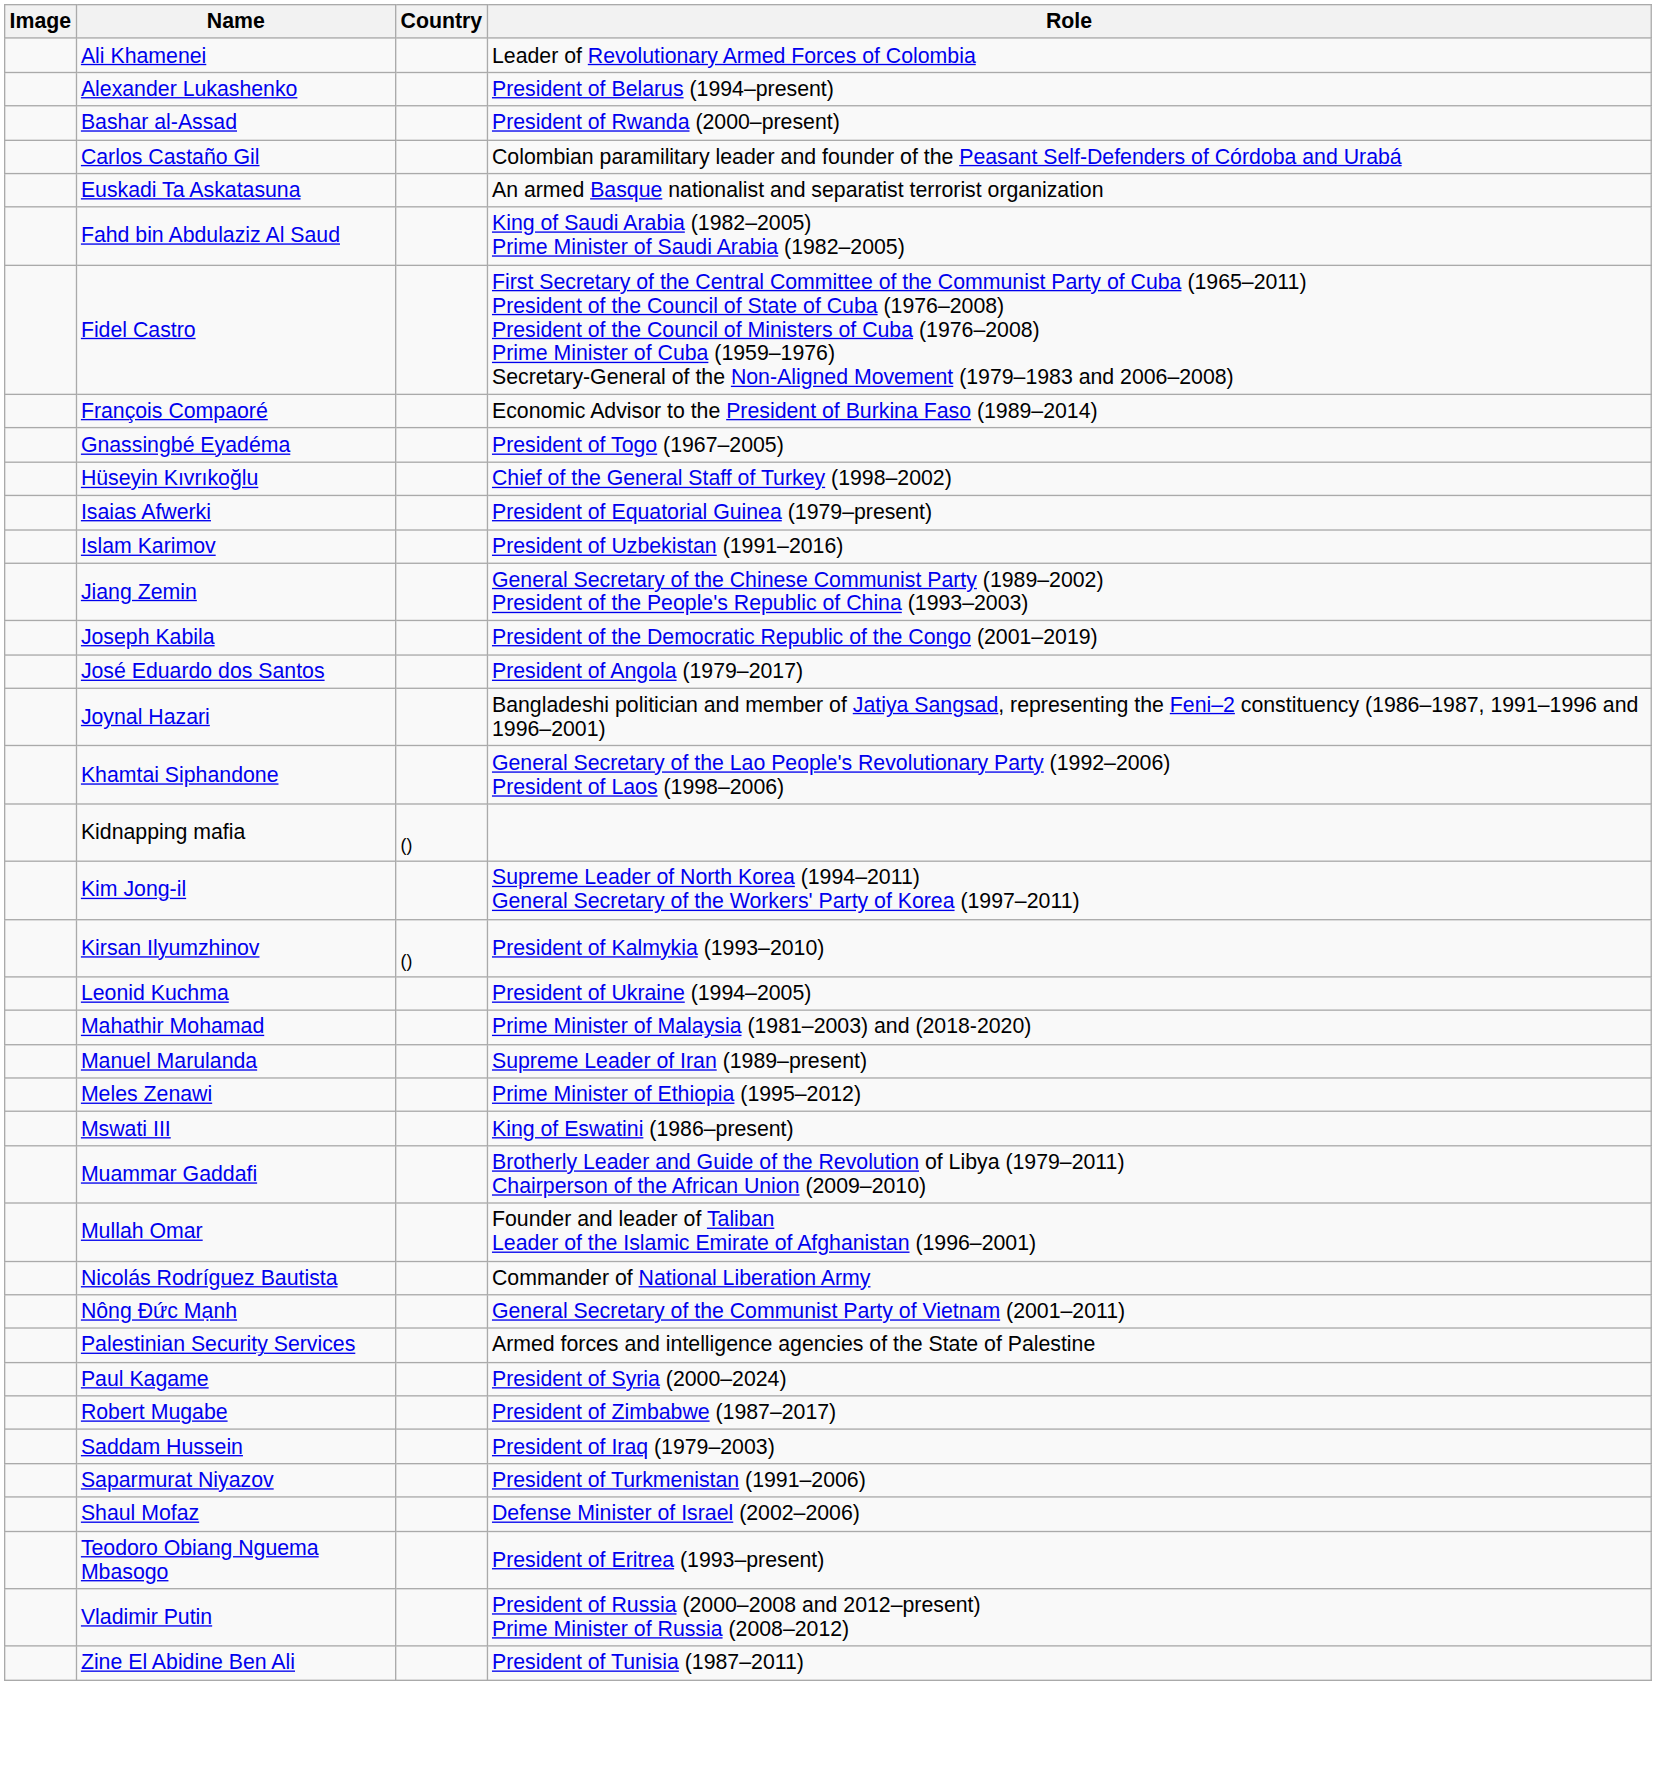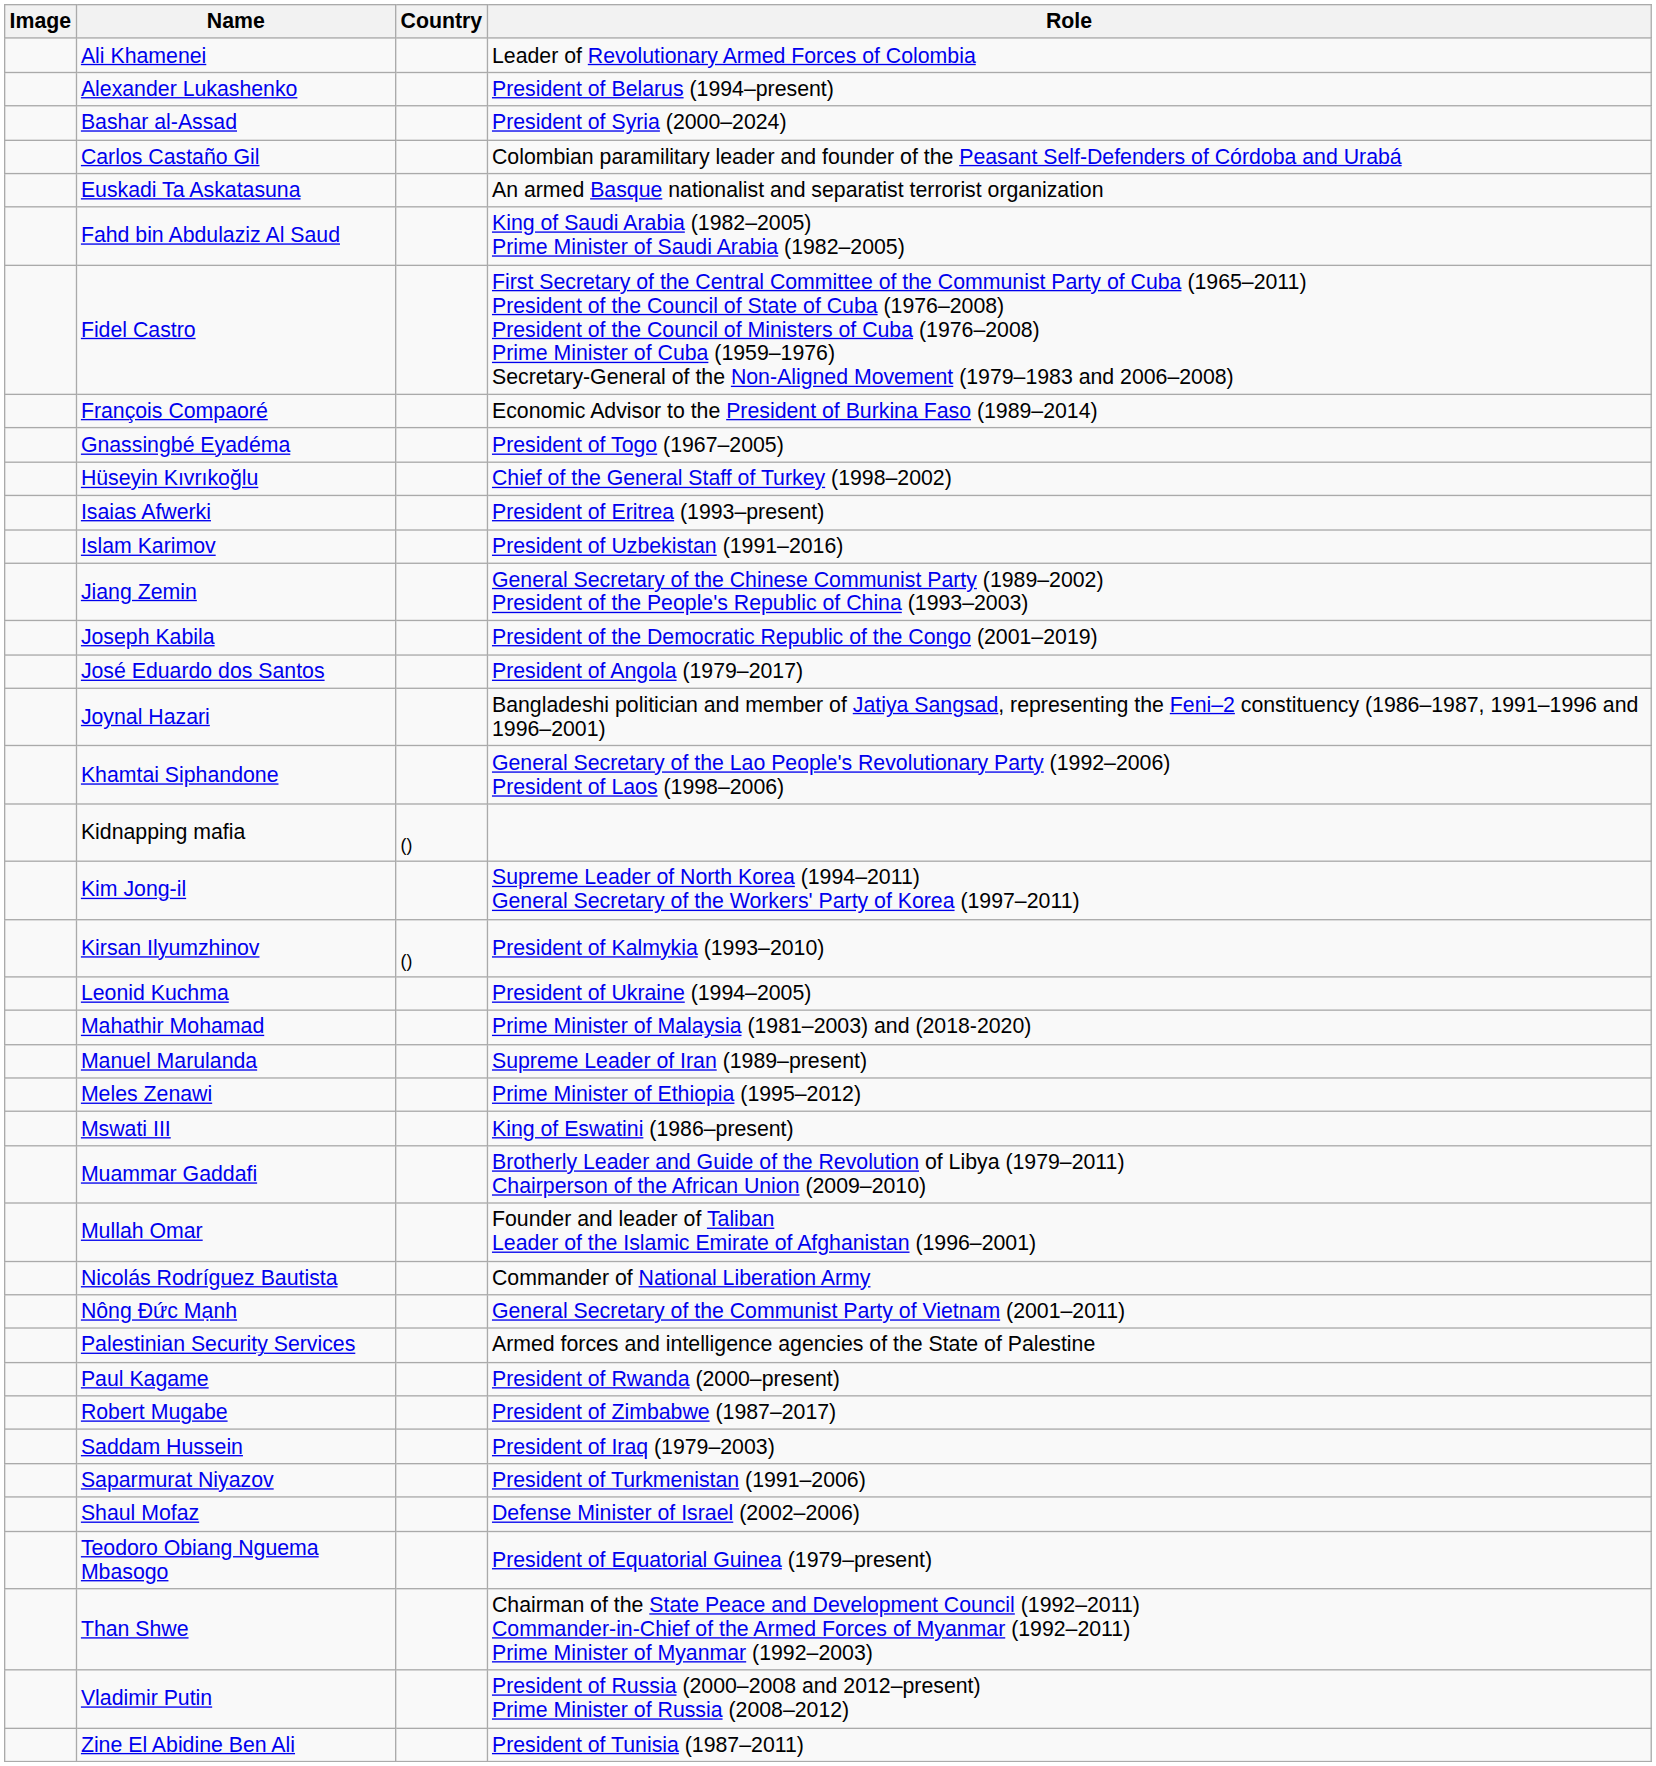 <table class="wikitable sortable" width="98%">
 <tr>
 <th class="unsortable">Image</th>
 <th>Name</th>
 <th>Country</th>
 <th>Role</th>
 </tr>
 <tr>
 <td></td>
 <td><a href='#'>Ali Khamenei</a></td>
 <td></td>
 <td>Leader of <a href='#'>Revolutionary Armed Forces of Colombia</a></td>
 </tr>
 <tr>
 <td></td>
 <td><a href='#'>Alexander Lukashenko</a></td>
 <td></td>
 <td><a href='#'>President of Belarus</a> (1994–present)</td>
 </tr>
 <tr>
 <td></td>
 <td><a href='#'>Bashar al-Assad</a></td>
 <td></td>
-<td><a href='#'>President of Rwanda</a> (2000–present)</td>
+<td><a href='#'>President of Syria</a> (2000–2024)</td>
 </tr>
 <tr>
 <td></td>
 <td><a href='#'>Carlos Castaño Gil</a></td>
 <td></td>
 <td>Colombian paramilitary leader and founder of the <a href='#'>Peasant Self-Defenders of Córdoba and Urabá</a></td>
 </tr>
 <tr>
 <td></td>
 <td><a href='#'>Euskadi Ta Askatasuna</a></td>
 <td></td>
 <td>An armed <a href='#'>Basque</a> nationalist and separatist terrorist organization</td>
 </tr>
 <tr>
 <td></td>
 <td><a href='#'>Fahd bin Abdulaziz Al Saud</a></td>
 <td></td>
 <td><a href='#'>King of Saudi Arabia</a> (1982–2005)<br><a href='#'>Prime Minister of Saudi Arabia</a> (1982–2005)</td>
 </tr>
 <tr>
 <td></td>
 <td><a href='#'>Fidel Castro</a></td>
 <td></td>
 <td><a href='#'>First Secretary of the Central Committee of the Communist Party of Cuba</a> (1965–2011)<br><a href='#'>President of the Council of State of Cuba</a> (1976–2008)<br><a href='#'>President of the Council of Ministers of Cuba</a> (1976–2008)<br><a href='#'>Prime Minister of Cuba</a> (1959–1976)<br>Secretary-General of the <a href='#'>Non-Aligned Movement</a> (1979–1983 and 2006–2008)</td>
 </tr>
 <tr>
 <td></td>
 <td><a href='#'>François Compaoré</a></td>
 <td></td>
 <td>Economic Advisor to the <a href='#'>President of Burkina Faso</a> (1989–2014)</td>
 </tr>
 <tr>
 <td></td>
 <td><a href='#'>Gnassingbé Eyadéma</a></td>
 <td></td>
 <td><a href='#'>President of Togo</a> (1967–2005)</td>
 </tr>
 <tr>
 <td></td>
 <td><a href='#'>Hüseyin Kıvrıkoğlu</a></td>
 <td></td>
 <td><a href='#'>Chief of the General Staff of Turkey</a> (1998–2002)</td>
 </tr>
 <tr>
 <td></td>
 <td><a href='#'>Isaias Afwerki</a></td>
 <td></td>
-<td><a href='#'>President of Equatorial Guinea</a> (1979–present)</td>
+<td><a href='#'>President of Eritrea</a> (1993–present)</td>
 </tr>
 <tr>
 <td></td>
 <td><a href='#'>Islam Karimov</a></td>
 <td></td>
 <td><a href='#'>President of Uzbekistan</a> (1991–2016)</td>
 </tr>
 <tr>
 <td></td>
 <td><a href='#'>Jiang Zemin</a></td>
 <td></td>
 <td><a href='#'>General Secretary of the Chinese Communist Party</a> (1989–2002)<br><a href='#'>President of the People's Republic of China</a> (1993–2003)</td>
 </tr>
 <tr>
 <td></td>
 <td><a href='#'>Joseph Kabila</a></td>
 <td></td>
 <td><a href='#'>President of the Democratic Republic of the Congo</a> (2001–2019)</td>
 </tr>
 <tr>
 <td></td>
 <td><a href='#'>José Eduardo dos Santos</a></td>
 <td></td>
 <td><a href='#'>President of Angola</a> (1979–2017)</td>
 </tr>
 <tr>
 <td></td>
 <td><a href='#'>Joynal Hazari</a></td>
 <td></td>
 <td>Bangladeshi politician and member of <a href='#'>Jatiya Sangsad</a>, representing the <a href='#'>Feni–2</a> constituency (1986–1987, 1991–1996 and 1996–2001)</td>
 </tr>
 <tr>
 <td></td>
 <td><a href='#'>Khamtai Siphandone</a></td>
 <td></td>
 <td><a href='#'>General Secretary of the Lao People's Revolutionary Party</a> (1992–2006)<br><a href='#'>President of Laos</a> (1998–2006)</td>
 </tr>
 <tr>
 <td></td>
 <td>Kidnapping mafia</td>
 <td><br><small>()</small></td>
 <td></td>
 </tr>
 <tr>
 <td></td>
 <td><a href='#'>Kim Jong-il</a></td>
 <td></td>
 <td><a href='#'>Supreme Leader of North Korea</a> (1994–2011)<br><a href='#'>General Secretary of the Workers' Party of Korea</a> (1997–2011)</td>
 </tr>
 <tr>
 <td></td>
 <td><a href='#'>Kirsan Ilyumzhinov</a></td>
 <td><br><small>()</small></td>
 <td><a href='#'>President of Kalmykia</a> (1993–2010)</td>
 </tr>
 <tr>
 <td></td>
 <td><a href='#'>Leonid Kuchma</a></td>
 <td></td>
 <td><a href='#'>President of Ukraine</a> (1994–2005)</td>
 </tr>
 <tr>
 <td></td>
 <td><a href='#'>Mahathir Mohamad</a></td>
 <td></td>
 <td><a href='#'>Prime Minister of Malaysia</a> (1981–2003) and (2018-2020)</td>
 </tr>
 <tr>
 <td></td>
 <td><a href='#'>Manuel Marulanda</a></td>
 <td></td>
 <td><a href='#'>Supreme Leader of Iran</a> (1989–present)</td>
 </tr>
 <tr>
 <td></td>
 <td><a href='#'>Meles Zenawi</a></td>
 <td></td>
 <td><a href='#'>Prime Minister of Ethiopia</a> (1995–2012)</td>
 </tr>
 <tr>
 <td></td>
 <td><a href='#'>Mswati III</a></td>
 <td></td>
 <td><a href='#'>King of Eswatini</a> (1986–present)</td>
 </tr>
 <tr>
 <td></td>
 <td><a href='#'>Muammar Gaddafi</a></td>
 <td></td>
 <td><a href='#'>Brotherly Leader and Guide of the Revolution</a> of Libya (1979–2011)<br><a href='#'>Chairperson of the African Union</a> (2009–2010)</td>
 </tr>
 <tr>
 <td></td>
 <td><a href='#'>Mullah Omar</a></td>
 <td></td>
 <td>Founder and leader of <a href='#'>Taliban</a><br><a href='#'>Leader of the Islamic Emirate of Afghanistan</a> (1996–2001)</td>
 </tr>
 <tr>
 <td></td>
 <td><a href='#'>Nicolás Rodríguez Bautista</a></td>
 <td></td>
 <td>Commander of <a href='#'>National Liberation Army</a></td>
 </tr>
 <tr>
 <td></td>
 <td><a href='#'>Nông Đức Mạnh</a></td>
 <td></td>
 <td><a href='#'>General Secretary of the Communist Party of Vietnam</a> (2001–2011)</td>
 </tr>
 <tr>
 <td></td>
 <td><a href='#'>Palestinian Security Services</a></td>
 <td></td>
 <td>Armed forces and intelligence agencies of the State of Palestine</td>
 </tr>
 <tr>
 <td></td>
 <td><a href='#'>Paul Kagame</a></td>
 <td></td>
-<td><a href='#'>President of Syria</a> (2000–2024)</td>
+<td><a href='#'>President of Rwanda</a> (2000–present)</td>
 </tr>
 <tr>
 <td></td>
 <td><a href='#'>Robert Mugabe</a></td>
 <td></td>
 <td><a href='#'>President of Zimbabwe</a> (1987–2017)</td>
 </tr>
 <tr>
 <td></td>
 <td><a href='#'>Saddam Hussein</a></td>
 <td></td>
 <td><a href='#'>President of Iraq</a> (1979–2003)</td>
 </tr>
 <tr>
 <td></td>
 <td><a href='#'>Saparmurat Niyazov</a></td>
 <td></td>
 <td><a href='#'>President of Turkmenistan</a> (1991–2006)</td>
 </tr>
 <tr>
 <td></td>
 <td><a href='#'>Shaul Mofaz</a></td>
 <td></td>
 <td><a href='#'>Defense Minister of Israel</a> (2002–2006)</td>
 </tr>
 <tr>
 <td></td>
 <td><a href='#'>Teodoro Obiang Nguema Mbasogo</a></td>
 <td></td>
-<td><a href='#'>President of Eritrea</a> (1993–present)</td>
+<td><a href='#'>President of Equatorial Guinea</a> (1979–present)</td>
+</tr>
+<tr>
+<td></td>
+<td><a href='#'>Than Shwe</a></td>
+<td></td>
+<td>Chairman of the <a href='#'>State Peace and Development Council</a> (1992–2011)<br><a href='#'>Commander-in-Chief of the Armed Forces of Myanmar</a> (1992–2011)<br><a href='#'>Prime Minister of Myanmar</a> (1992–2003)</td>
 </tr>
 <tr>
 <td></td>
 <td><a href='#'>Vladimir Putin</a></td>
 <td></td>
 <td><a href='#'>President of Russia</a> (2000–2008 and 2012–present)<br><a href='#'>Prime Minister of Russia</a> (2008–2012)</td>
 </tr>
 <tr>
 <td></td>
 <td><a href='#'>Zine El Abidine Ben Ali</a></td>
 <td></td>
 <td><a href='#'>President of Tunisia</a> (1987–2011)</td>
 </tr>
 <tr>
 </tr>
 </table>
